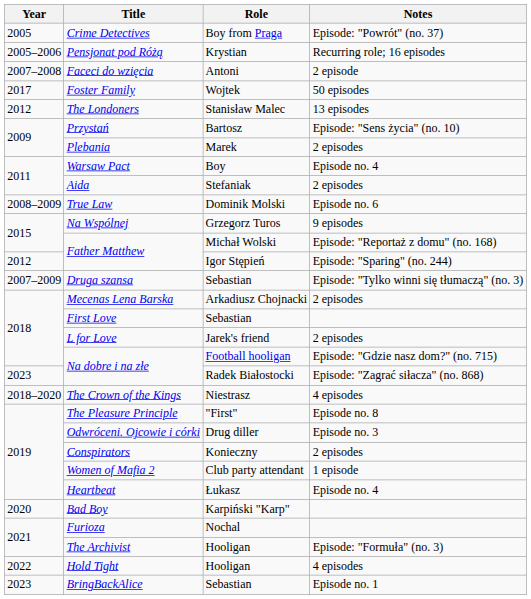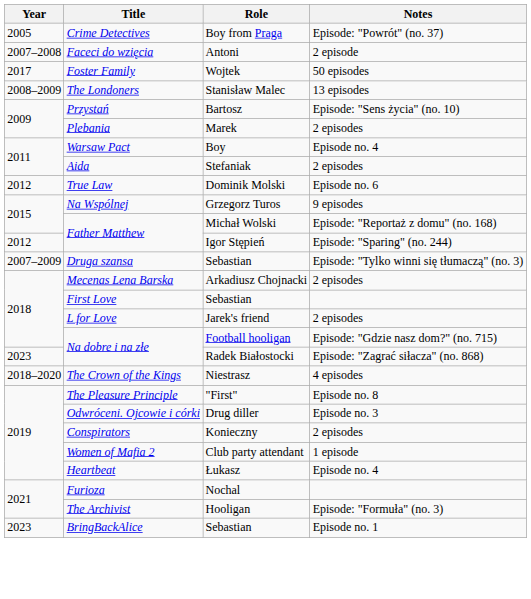 <table class="wikitable plainrowheaders sortable">
 <tr>
 <th scope="col">Year</th>
 <th scope="col">Title</th>
 <th scope="col">Role</th>
 <th scope="col" class="unsortable">Notes</th>
 </tr>
 <tr>
 <td>2005</td>
 <td><em><a href='#'>Crime Detectives</a></em></td>
 <td>Boy from <a href='#'>Praga</a></td>
 <td>Episode: "Powrót" (no. 37)</td>
 </tr>
 <tr>
-<td>2005–2006</td>
-<td><em><a href='#'>Pensjonat pod Różą</a></em></td>
-<td>Krystian</td>
-<td>Recurring role; 16 episodes</td>
-</tr>
-<tr>
 <td>2007–2008</td>
 <td><em><a href='#'>Faceci do wzięcia</a></em></td>
 <td>Antoni</td>
 <td>2 episode</td>
 </tr>
 <tr>
 <td>2017</td>
 <td><em><a href='#'>Foster Family</a></em></td>
 <td>Wojtek</td>
 <td>50 episodes</td>
 </tr>
 <tr>
-<td>2012</td>
+<td>2008–2009</td>
 <td><em><a href='#'>The Londoners</a></em></td>
 <td>Stanisław Malec</td>
 <td>13 episodes</td>
 </tr>
 <tr>
 <td rowspan=2>2009</td>
 <td><em><a href='#'>Przystań</a></em></td>
 <td>Bartosz</td>
 <td>Episode: "Sens życia" (no. 10)</td>
 </tr>
 <tr>
 <td><em><a href='#'>Plebania</a></em></td>
 <td>Marek</td>
 <td>2 episodes</td>
 </tr>
 <tr>
 <td rowspan=2>2011</td>
 <td><em><a href='#'>Warsaw Pact</a></em></td>
 <td>Boy</td>
 <td>Episode no. 4</td>
 </tr>
 <tr>
 <td><em><a href='#'>Aida</a></em></td>
 <td>Stefaniak</td>
 <td>2 episodes</td>
 </tr>
 <tr>
-<td>2008–2009</td>
+<td>2012</td>
 <td><em><a href='#'>True Law</a></em></td>
 <td>Dominik Molski</td>
 <td>Episode no. 6</td>
 </tr>
 <tr>
 <td rowspan=2>2015</td>
 <td><em><a href='#'>Na Wspólnej</a></em></td>
 <td>Grzegorz Turos</td>
 <td>9 episodes</td>
 </tr>
 <tr>
 <td rowspan=2><em><a href='#'>Father Matthew</a></em></td>
 <td>Michał Wolski</td>
 <td>Episode: "Reportaż z domu" (no. 168)</td>
 </tr>
 <tr>
 <td>2012</td>
 <td>Igor Stępień</td>
 <td>Episode: "Sparing" (no. 244)</td>
 </tr>
 <tr>
 <td>2007–2009</td>
 <td><em><a href='#'>Druga szansa</a></em></td>
 <td>Sebastian</td>
 <td>Episode: "Tylko winni się tłumaczą" (no. 3)</td>
 </tr>
 <tr>
 <td rowspan=4>2018</td>
 <td><em><a href='#'>Mecenas Lena Barska</a></em></td>
 <td>Arkadiusz Chojnacki</td>
 <td>2 episodes</td>
 </tr>
 <tr>
 <td><em><a href='#'>First Love</a></em></td>
 <td>Sebastian</td>
 <td></td>
 </tr>
 <tr>
 <td><em><a href='#'>L for Love</a></em></td>
 <td>Jarek's friend</td>
 <td>2 episodes</td>
 </tr>
 <tr>
 <td rowspan=2><em><a href='#'>Na dobre i na złe</a></em></td>
 <td><a href='#'>Football hooligan</a></td>
 <td>Episode: "Gdzie nasz dom?" (no. 715)</td>
 </tr>
 <tr>
 <td>2023</td>
 <td>Radek Białostocki</td>
 <td>Episode: "Zagrać siłacza" (no. 868)</td>
 </tr>
 <tr>
 <td>2018–2020</td>
 <td><em><a href='#'>The Crown of the Kings</a></em></td>
 <td>Niestrasz</td>
 <td>4 episodes</td>
 </tr>
 <tr>
 <td rowspan=5>2019</td>
 <td><em><a href='#'>The Pleasure Principle</a></em></td>
 <td>"First"</td>
 <td>Episode no. 8</td>
 </tr>
 <tr>
 <td><em><a href='#'>Odwróceni. Ojcowie i córki</a></em></td>
 <td>Drug diller</td>
 <td>Episode no. 3</td>
 </tr>
 <tr>
 <td><em><a href='#'>Conspirators</a></em></td>
 <td>Konieczny</td>
 <td>2 episodes</td>
 </tr>
 <tr>
 <td><em><a href='#'>Women of Mafia 2</a></em></td>
 <td>Club party attendant</td>
 <td>1 episode</td>
 </tr>
 <tr>
 <td><em><a href='#'>Heartbeat</a></em></td>
 <td>Łukasz</td>
 <td>Episode no. 4</td>
 </tr>
 <tr>
-<td>2020</td>
-<td><em><a href='#'>Bad Boy</a></em></td>
-<td>Karpiński "Karp"</td>
-<td></td>
-</tr>
-<tr>
 <td rowspan=2>2021</td>
 <td><em><a href='#'>Furioza</a></em></td>
 <td>Nochal</td>
 <td></td>
 </tr>
 <tr>
 <td><em><a href='#'>The Archivist</a></em></td>
 <td>Hooligan</td>
 <td>Episode: "Formuła" (no. 3)</td>
 </tr>
 <tr>
-<td>2022</td>
-<td><em><a href='#'>Hold Tight</a></em></td>
-<td>Hooligan</td>
-<td>4 episodes</td>
-</tr>
-<tr>
 <td>2023</td>
 <td><em><a href='#'>BringBackAlice</a></em></td>
 <td>Sebastian</td>
 <td>Episode no. 1</td>
 </tr>
 </table>
